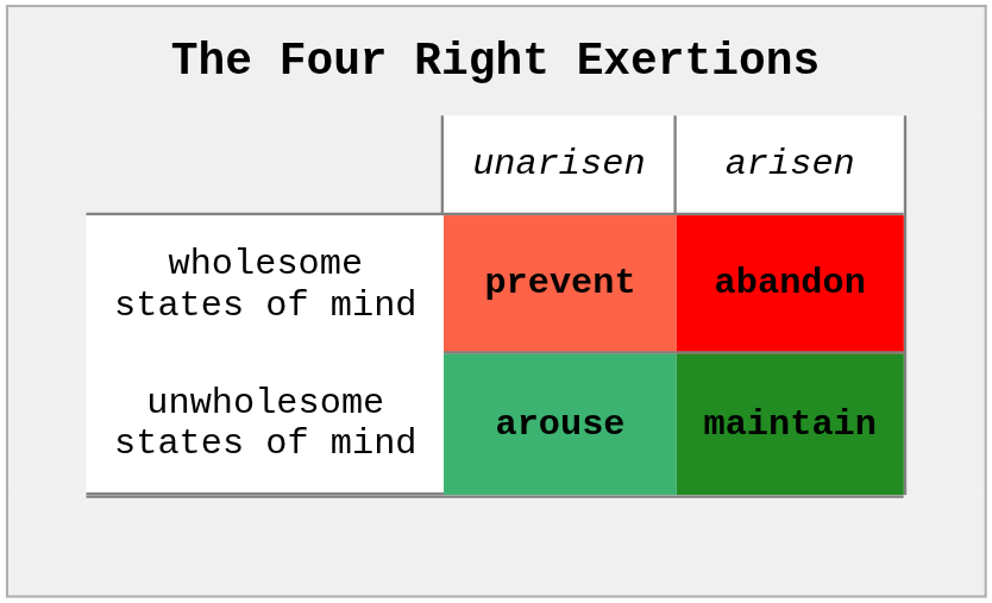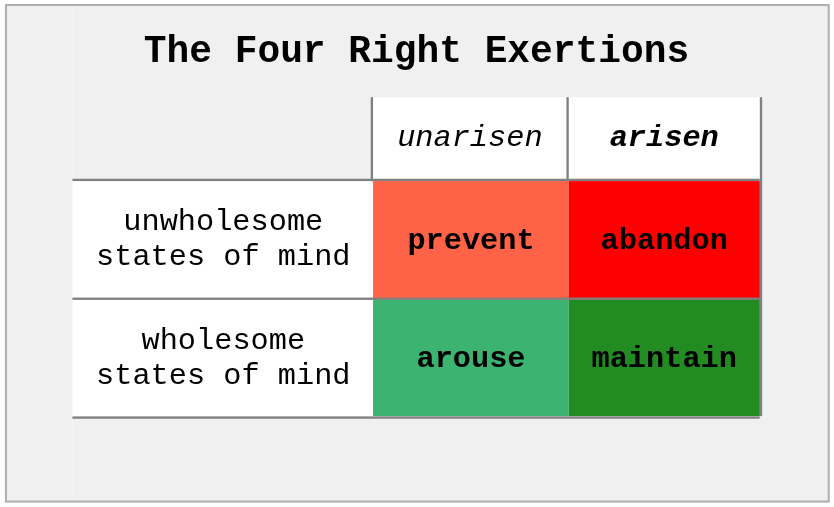 <table cellpadding="10" cellspacing="0" style="text-align:center; border:1px solid #B0B0B0; float:right; margin-left:1em">
 <tr>
 <td style="background:#f0f0f0"></td>
 <th colspan=3 style="text-align:center; background:#f0f0f0; color:black; font-size:125%;">The Four Right Exertions</th>
 <td style="background:#f0f0f0"></td>
 </tr>
 <tr>
 <td rowspan=3 style="background:#f0f0f0"> </td>
 <td style="border-bottom:1px solid #808080; border-right:1px solid #808080;background:#f0f0f0"> </td>
 <td style="border-bottom:1px solid #808080; border-right:1px solid #808080; color:black"><em>unarisen</em></td>
-<td style="border-bottom:1px solid #808080; color:black"><em>arisen</em></td>
+<td style="border-bottom:1px solid #808080; color:black"><strong><em>arisen</em></strong></td>
 <td rowspan=3 style="border-left:1px solid #808080; background:#f0f0f0"> </td>
 </tr>
 <tr>
-<td style="color:black">wholesome<br>states of mind</td>
+<td style="border-bottom:1px solid #808080; color:black">unwholesome<br>states of mind</td>
 <td style="border-bottom:1px solid #808080; color:black; background:Tomato"><span><strong>prevent</strong></span></td>
 <td style="border-bottom:1px solid #808080; color:black; background:Red"><span><strong>abandon</strong></span></td>
 </tr>
 <tr>
-<td style="border-bottom:1px solid #808080; color:black">unwholesome<br>states of mind</td>
+<td style="color:black">wholesome<br>states of mind</td>
 <td style="color:black; background:MediumSeaGreen"><span><strong>arouse</strong></span></td>
 <td style="color:black; background:ForestGreen"><span><strong>maintain</strong></span></td>
 </tr>
 <tr>
 <td style="background:#f0f0f0"> </td>
 <td colspan=3 style="border-top:1px solid #808080; background:#f0f0f0"> </td>
 <td style="background:#f0f0f0"> </td>
 </tr>
 </table>
